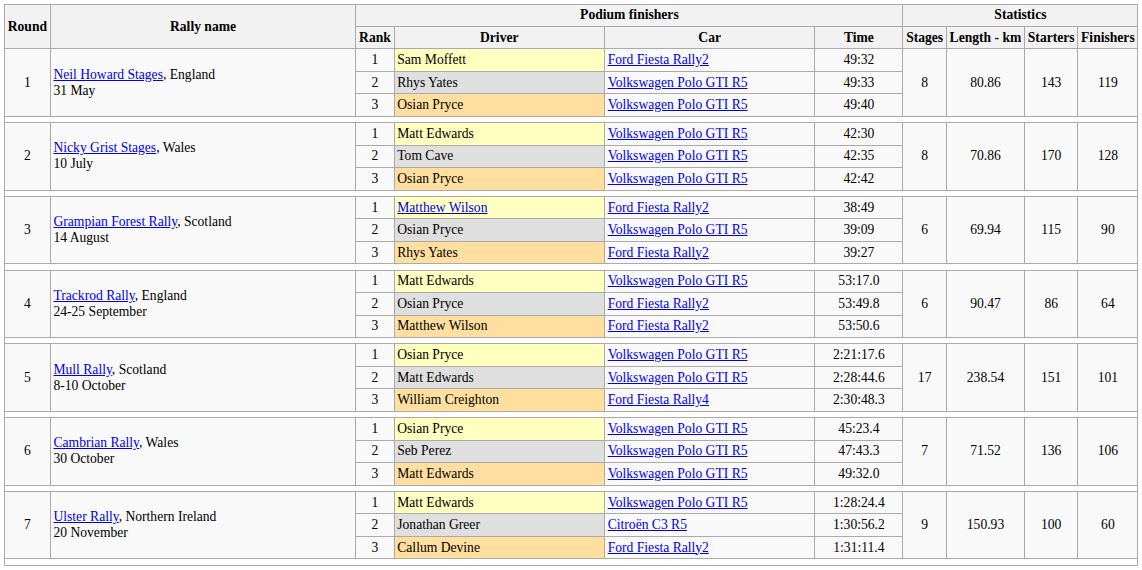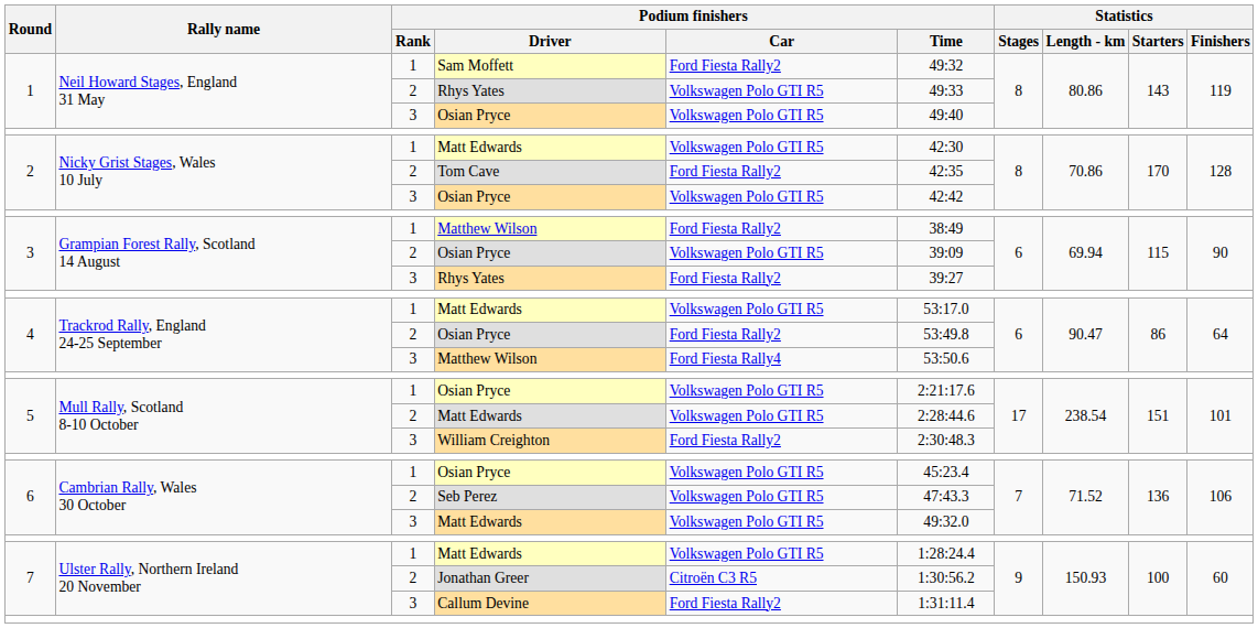 <table class="wikitable" style="font-size:85%;">
 <tr>
 <th rowspan=2>Round</th>
 <th style="width:22em" rowspan=2>Rally name</th>
 <th colspan=4>Podium finishers</th>
 <th colspan=4>Statistics</th>
 </tr>
 <tr>
 <th>Rank</th>
 <th style="width:15em">Driver</th>
 <th style="width:15em">Car</th>
 <th style="width:6em">Time</th>
 <th>Stages</th>
 <th>Length - km</th>
 <th>Starters</th>
 <th>Finishers</th>
 </tr>
 <tr>
 <td rowspan="3" style="text-align:center;">1</td>
 <td rowspan=3><a href='#'>Neil Howard Stages</a>, England<br>31 May</td>
 <td align=center>1</td>
 <td style="background:#ffffbf;"> Sam Moffett</td>
 <td><a href='#'>Ford Fiesta Rally2</a></td>
 <td align=center>49:32</td>
 <td rowspan="3" style="text-align:center;">8</td>
 <td rowspan="3" style="text-align:center;">80.86</td>
 <td rowspan="3" style="text-align:center;">143</td>
 <td rowspan="3" style="text-align:center;">119</td>
 </tr>
 <tr>
 <td align=center>2</td>
 <td style="background:#dfdfdf;"> Rhys Yates</td>
 <td><a href='#'>Volkswagen Polo GTI R5</a></td>
 <td align=center>49:33</td>
 </tr>
 <tr>
 <td align=center>3</td>
 <td style="background:#ffdf9f;"> Osian Pryce</td>
 <td><a href='#'>Volkswagen Polo GTI R5</a></td>
 <td align=center>49:40</td>
 </tr>
 <tr style="background:white;">
 <td colspan="10"></td>
 </tr>
 <tr>
 <td rowspan="3" style="text-align:center;">2</td>
 <td rowspan=3><a href='#'>Nicky Grist Stages</a>, Wales <br>10 July</td>
 <td align=center>1</td>
 <td style="background:#ffffbf;"> Matt Edwards</td>
 <td><a href='#'>Volkswagen Polo GTI R5</a></td>
 <td align=center>42:30</td>
 <td rowspan="3" style="text-align:center;">8</td>
 <td rowspan="3" style="text-align:center;">70.86</td>
 <td rowspan="3" style="text-align:center;">170</td>
 <td rowspan="3" style="text-align:center;">128</td>
 </tr>
 <tr>
 <td align=center>2</td>
 <td style="background:#dfdfdf;"> Tom Cave</td>
-<td><a href='#'>Volkswagen Polo GTI R5</a></td>
+<td><a href='#'>Ford Fiesta Rally2</a></td>
 <td align=center>42:35</td>
 </tr>
 <tr>
 <td align=center>3</td>
 <td style="background:#ffdf9f;"> Osian Pryce</td>
 <td><a href='#'>Volkswagen Polo GTI R5</a></td>
 <td align=center>42:42</td>
 </tr>
 <tr style="background:white;">
 <td colspan="10"></td>
 </tr>
 <tr>
 <td rowspan="3" style="text-align:center;">3</td>
 <td rowspan=3><a href='#'>Grampian Forest Rally</a>, Scotland<br>14 August</td>
 <td align=center>1</td>
 <td style="background:#ffffbf;"> <a href='#'>Matthew Wilson</a></td>
 <td><a href='#'>Ford Fiesta Rally2</a></td>
 <td align=center>38:49</td>
 <td rowspan="3" style="text-align:center;">6</td>
 <td rowspan="3" style="text-align:center;">69.94</td>
 <td rowspan="3" style="text-align:center;">115</td>
 <td rowspan="3" style="text-align:center;">90</td>
 </tr>
 <tr>
 <td align=center>2</td>
 <td style="background:#dfdfdf;"> Osian Pryce</td>
 <td><a href='#'>Volkswagen Polo GTI R5</a></td>
 <td align=center>39:09</td>
 </tr>
 <tr>
 <td align=center>3</td>
 <td style="background:#ffdf9f;"> Rhys Yates</td>
 <td><a href='#'>Ford Fiesta Rally2</a></td>
 <td align=center>39:27</td>
 </tr>
 <tr style="background:white;">
 <td colspan="10"></td>
 </tr>
 <tr>
 <td rowspan="3" style="text-align:center;">4</td>
 <td rowspan=3><a href='#'>Trackrod Rally</a>, England <br>24-25 September</td>
 <td align=center>1</td>
 <td style="background:#ffffbf;"> Matt Edwards</td>
 <td><a href='#'>Volkswagen Polo GTI R5</a></td>
 <td align=center>53:17.0</td>
 <td rowspan="3" style="text-align:center;">6</td>
 <td rowspan="3" style="text-align:center;">90.47</td>
 <td rowspan="3" style="text-align:center;">86</td>
 <td rowspan="3" style="text-align:center;">64</td>
 </tr>
 <tr>
 <td align=center>2</td>
 <td style="background:#dfdfdf;"> Osian Pryce</td>
 <td><a href='#'>Ford Fiesta Rally2</a></td>
 <td align=center>53:49.8</td>
 </tr>
 <tr>
 <td align=center>3</td>
 <td style="background:#ffdf9f;"> Matthew Wilson</td>
-<td><a href='#'>Ford Fiesta Rally2</a></td>
+<td><a href='#'>Ford Fiesta Rally4</a></td>
 <td align=center>53:50.6</td>
 </tr>
 <tr style="background:white;">
 <td colspan="10"></td>
 </tr>
 <tr>
 <td rowspan="3" style="text-align:center;">5</td>
 <td rowspan=3><a href='#'>Mull Rally</a>, Scotland <br>8-10 October</td>
 <td align=center>1</td>
 <td style="background:#ffffbf;"> Osian Pryce</td>
 <td><a href='#'>Volkswagen Polo GTI R5</a></td>
 <td align=center>2:21:17.6</td>
 <td rowspan="3" style="text-align:center;">17</td>
 <td rowspan="3" style="text-align:center;">238.54</td>
 <td rowspan="3" style="text-align:center;">151</td>
 <td rowspan="3" style="text-align:center;">101</td>
 </tr>
 <tr>
 <td align=center>2</td>
 <td style="background:#dfdfdf;"> Matt Edwards</td>
 <td><a href='#'>Volkswagen Polo GTI R5</a></td>
 <td align=center>2:28:44.6</td>
 </tr>
 <tr>
 <td align=center>3</td>
 <td style="background:#ffdf9f;"> William Creighton</td>
-<td><a href='#'>Ford Fiesta Rally4</a></td>
+<td><a href='#'>Ford Fiesta Rally2</a></td>
 <td align=center>2:30:48.3</td>
 </tr>
 <tr style="background:white;">
 <td colspan="10"></td>
 </tr>
 <tr>
 <td rowspan="3" style="text-align:center;">6</td>
 <td rowspan=3><a href='#'>Cambrian Rally</a>, Wales<br>30 October</td>
 <td align=center>1</td>
 <td style="background:#ffffbf;"> Osian Pryce</td>
 <td><a href='#'>Volkswagen Polo GTI R5</a></td>
 <td align=center>45:23.4</td>
 <td rowspan="3" style="text-align:center;">7</td>
 <td rowspan="3" style="text-align:center;">71.52</td>
 <td rowspan="3" style="text-align:center;">136</td>
 <td rowspan="3" style="text-align:center;">106</td>
 </tr>
 <tr>
 <td align=center>2</td>
 <td style="background:#dfdfdf;"> Seb Perez</td>
 <td><a href='#'>Volkswagen Polo GTI R5</a></td>
 <td align=center>47:43.3</td>
 </tr>
 <tr>
 <td align=center>3</td>
 <td style="background:#ffdf9f;"> Matt Edwards</td>
 <td><a href='#'>Volkswagen Polo GTI R5</a></td>
 <td align=center>49:32.0</td>
 </tr>
 <tr style="background:white;">
 <td colspan="10"></td>
 </tr>
 <tr>
 <td rowspan="3" style="text-align:center;">7</td>
 <td rowspan=3><a href='#'>Ulster Rally</a>, Northern Ireland<br>20 November</td>
 <td align=center>1</td>
 <td style="background:#ffffbf;"> Matt Edwards</td>
 <td><a href='#'>Volkswagen Polo GTI R5</a></td>
 <td align=center>1:28:24.4</td>
 <td rowspan="3" style="text-align:center;">9</td>
 <td rowspan="3" style="text-align:center;">150.93</td>
 <td rowspan="3" style="text-align:center;">100</td>
 <td rowspan="3" style="text-align:center;">60</td>
 </tr>
 <tr>
 <td align=center>2</td>
 <td style="background:#dfdfdf;"> Jonathan Greer</td>
 <td><a href='#'>Citroën C3 R5</a></td>
 <td align=center>1:30:56.2</td>
 </tr>
 <tr>
 <td align=center>3</td>
 <td style="background:#ffdf9f;"> Callum Devine</td>
 <td><a href='#'>Ford Fiesta Rally2</a></td>
 <td align=center>1:31:11.4</td>
 </tr>
 <tr style="background:white;">
 <td colspan="10"></td>
 </tr>
 </table>
